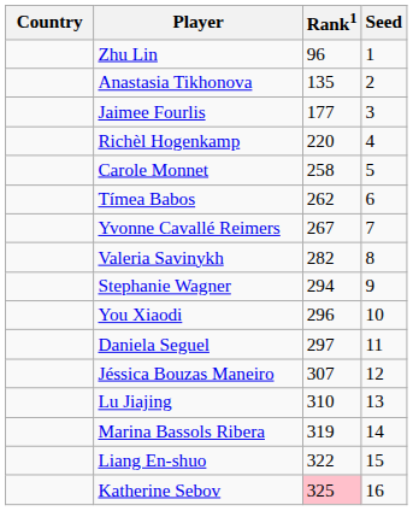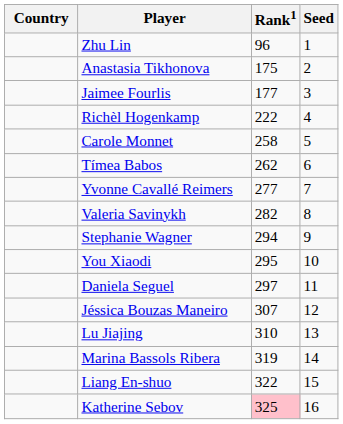 <table class="sortable wikitable">
 <tr>
 <th width="70">Country</th>
 <th width="175">Player</th>
 <th>Rank<sup>1</sup></th>
 <th>Seed</th>
 </tr>
 <tr>
 <td></td>
 <td><a href='#'>Zhu Lin</a></td>
 <td>96</td>
 <td>1</td>
 </tr>
 <tr>
 <td></td>
 <td><a href='#'>Anastasia Tikhonova</a></td>
-<td>135</td>
+<td>175</td>
 <td>2</td>
 </tr>
 <tr>
 <td></td>
 <td><a href='#'>Jaimee Fourlis</a></td>
 <td>177</td>
 <td>3</td>
 </tr>
 <tr>
 <td></td>
 <td><a href='#'>Richèl Hogenkamp</a></td>
-<td>220</td>
+<td>222</td>
 <td>4</td>
 </tr>
 <tr>
 <td></td>
 <td><a href='#'>Carole Monnet</a></td>
 <td>258</td>
 <td>5</td>
 </tr>
 <tr>
 <td></td>
 <td><a href='#'>Tímea Babos</a></td>
 <td>262</td>
 <td>6</td>
 </tr>
 <tr>
 <td></td>
 <td><a href='#'>Yvonne Cavallé Reimers</a></td>
-<td>267</td>
+<td>277</td>
 <td>7</td>
 </tr>
 <tr>
 <td></td>
 <td><a href='#'>Valeria Savinykh</a></td>
 <td>282</td>
 <td>8</td>
 </tr>
 <tr>
 <td></td>
 <td><a href='#'>Stephanie Wagner</a></td>
 <td>294</td>
 <td>9</td>
 </tr>
 <tr>
 <td></td>
 <td><a href='#'>You Xiaodi</a></td>
-<td>296</td>
+<td>295</td>
 <td>10</td>
 </tr>
 <tr>
 <td></td>
 <td><a href='#'>Daniela Seguel</a></td>
 <td>297</td>
 <td>11</td>
 </tr>
 <tr>
 <td></td>
 <td><a href='#'>Jéssica Bouzas Maneiro</a></td>
 <td>307</td>
 <td>12</td>
 </tr>
 <tr>
 <td></td>
 <td><a href='#'>Lu Jiajing</a></td>
 <td>310</td>
 <td>13</td>
 </tr>
 <tr>
 <td></td>
 <td><a href='#'>Marina Bassols Ribera</a></td>
 <td>319</td>
 <td>14</td>
 </tr>
 <tr>
 <td></td>
 <td><a href='#'>Liang En-shuo</a></td>
 <td>322</td>
 <td>15</td>
 </tr>
 <tr>
 <td></td>
 <td><a href='#'>Katherine Sebov</a></td>
 <td style="background: pink;">325</td>
 <td>16</td>
 </tr>
 </table>
